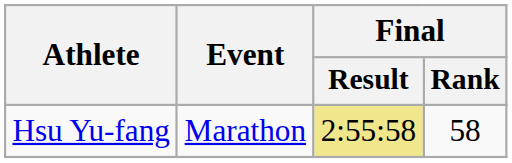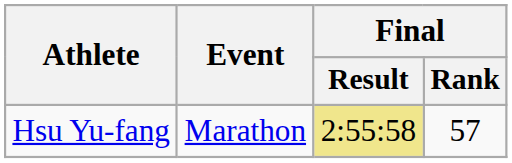 <table class=wikitable style="font-size:90%">
 <tr>
 <th rowspan="2">Athlete</th>
 <th rowspan="2">Event</th>
 <th colspan="2">Final</th>
 </tr>
 <tr style="font-size:95%">
 <th>Result</th>
 <th>Rank</th>
 </tr>
 <tr align=center>
 <td align=left><a href='#'>Hsu Yu-fang</a></td>
 <td align=left><a href='#'>Marathon</a></td>
 <td style="background: khaki;">2:55:58</td>
-<td>58</td>
+<td>57</td>
 </tr>
 </table>
